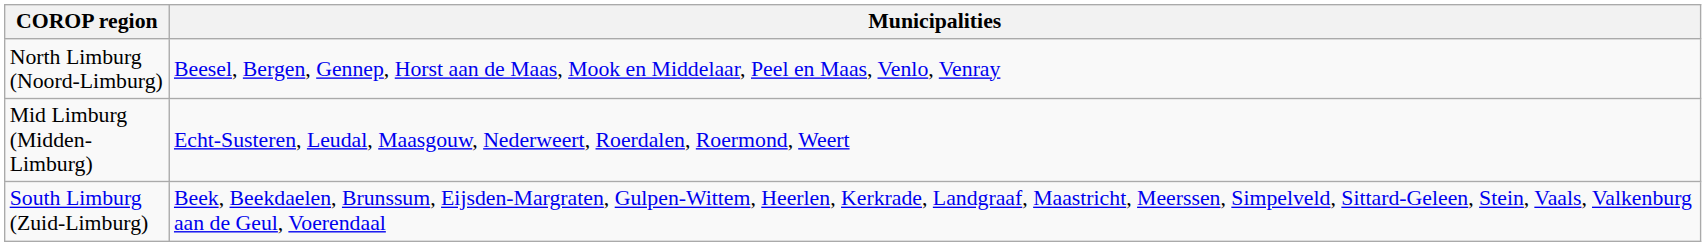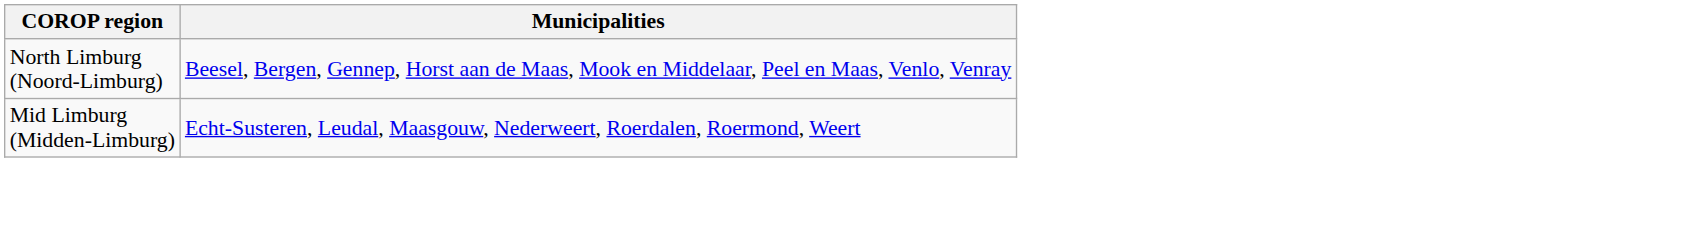 <table class="wikitable sortable">
 <tr>
 <th>COROP region</th>
 <th>Municipalities</th>
 </tr>
 <tr>
 <td>North Limburg<br>(Noord-Limburg)</td>
 <td><a href='#'>Beesel</a>, <a href='#'>Bergen</a>, <a href='#'>Gennep</a>, <a href='#'>Horst aan de Maas</a>, <a href='#'>Mook en Middelaar</a>, <a href='#'>Peel en Maas</a>, <a href='#'>Venlo</a>, <a href='#'>Venray</a></td>
 </tr>
 <tr>
 <td>Mid Limburg<br>(Midden-Limburg)</td>
 <td><a href='#'>Echt-Susteren</a>, <a href='#'>Leudal</a>, <a href='#'>Maasgouw</a>, <a href='#'>Nederweert</a>, <a href='#'>Roerdalen</a>, <a href='#'>Roermond</a>, <a href='#'>Weert</a></td>
 </tr>
-<tr>
-<td><a href='#'>South Limburg</a><br>(Zuid-Limburg)</td>
-<td><a href='#'>Beek</a>, <a href='#'>Beekdaelen</a>, <a href='#'>Brunssum</a>, <a href='#'>Eijsden-Margraten</a>, <a href='#'>Gulpen-Wittem</a>, <a href='#'>Heerlen</a>, <a href='#'>Kerkrade</a>, <a href='#'>Landgraaf</a>, <a href='#'>Maastricht</a>, <a href='#'>Meerssen</a>, <a href='#'>Simpelveld</a>, <a href='#'>Sittard-Geleen</a>, <a href='#'>Stein</a>, <a href='#'>Vaals</a>, <a href='#'>Valkenburg aan de Geul</a>, <a href='#'>Voerendaal</a></td>
-</tr>
 </table>
